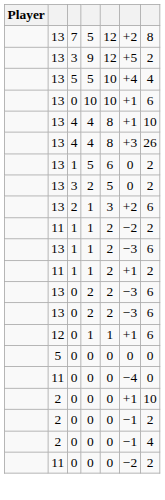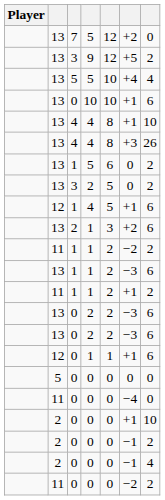 <table class="wikitable sortable" style="text-align:center;">
 <tr>
 <th>Player</th>
 <th></th>
 <th></th>
 <th></th>
 <th></th>
 <th data-sort-type="number"></th>
 <th></th>
 </tr>
 <tr>
 <td></td>
 <td>13</td>
 <td>7</td>
 <td>5</td>
 <td>12</td>
 <td>+2</td>
-<td>8</td>
+<td>0</td>
 </tr>
 <tr>
 <td></td>
 <td>13</td>
 <td>3</td>
 <td>9</td>
 <td>12</td>
 <td>+5</td>
 <td>2</td>
 </tr>
 <tr>
 <td></td>
 <td>13</td>
 <td>5</td>
 <td>5</td>
 <td>10</td>
 <td>+4</td>
 <td>4</td>
 </tr>
 <tr>
 <td></td>
 <td>13</td>
 <td>0</td>
 <td>10</td>
 <td>10</td>
 <td>+1</td>
 <td>6</td>
 </tr>
 <tr>
 <td></td>
 <td>13</td>
 <td>4</td>
 <td>4</td>
 <td>8</td>
 <td>+1</td>
 <td>10</td>
 </tr>
 <tr>
 <td></td>
 <td>13</td>
 <td>4</td>
 <td>4</td>
 <td>8</td>
 <td>+3</td>
 <td>26</td>
 </tr>
 <tr>
 <td></td>
 <td>13</td>
 <td>1</td>
 <td>5</td>
 <td>6</td>
 <td>0</td>
 <td>2</td>
 </tr>
 <tr>
 <td></td>
 <td>13</td>
 <td>3</td>
 <td>2</td>
 <td>5</td>
 <td>0</td>
 <td>2</td>
+</tr>
+<tr>
+<td></td>
+<td>12</td>
+<td>1</td>
+<td>4</td>
+<td>5</td>
+<td>+1</td>
+<td>6</td>
 </tr>
 <tr>
 <td></td>
 <td>13</td>
 <td>2</td>
 <td>1</td>
 <td>3</td>
 <td>+2</td>
 <td>6</td>
 </tr>
 <tr>
 <td></td>
 <td>11</td>
 <td>1</td>
 <td>1</td>
 <td>2</td>
 <td>−2</td>
 <td>2</td>
 </tr>
 <tr>
 <td></td>
 <td>13</td>
 <td>1</td>
 <td>1</td>
 <td>2</td>
 <td>−3</td>
 <td>6</td>
 </tr>
 <tr>
 <td></td>
 <td>11</td>
 <td>1</td>
 <td>1</td>
 <td>2</td>
 <td>+1</td>
 <td>2</td>
 </tr>
 <tr>
 <td></td>
 <td>13</td>
 <td>0</td>
 <td>2</td>
 <td>2</td>
 <td>−3</td>
 <td>6</td>
 </tr>
 <tr>
 <td></td>
 <td>13</td>
 <td>0</td>
 <td>2</td>
 <td>2</td>
 <td>−3</td>
 <td>6</td>
 </tr>
 <tr>
 <td></td>
 <td>12</td>
 <td>0</td>
 <td>1</td>
 <td>1</td>
 <td>+1</td>
 <td>6</td>
 </tr>
 <tr>
 <td></td>
 <td>5</td>
 <td>0</td>
 <td>0</td>
 <td>0</td>
 <td>0</td>
 <td>0</td>
 </tr>
 <tr>
 <td></td>
 <td>11</td>
 <td>0</td>
 <td>0</td>
 <td>0</td>
 <td>−4</td>
 <td>0</td>
 </tr>
 <tr>
 <td></td>
 <td>2</td>
 <td>0</td>
 <td>0</td>
 <td>0</td>
 <td>+1</td>
 <td>10</td>
 </tr>
 <tr>
 <td></td>
 <td>2</td>
 <td>0</td>
 <td>0</td>
 <td>0</td>
 <td>−1</td>
 <td>2</td>
 </tr>
 <tr>
 <td></td>
 <td>2</td>
 <td>0</td>
 <td>0</td>
 <td>0</td>
 <td>−1</td>
 <td>4</td>
 </tr>
 <tr>
 <td></td>
 <td>11</td>
 <td>0</td>
 <td>0</td>
 <td>0</td>
 <td>−2</td>
 <td>2</td>
 </tr>
 </table>
